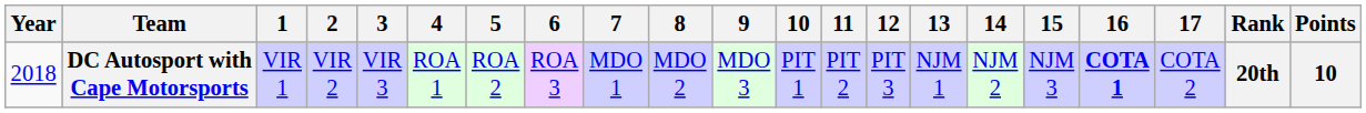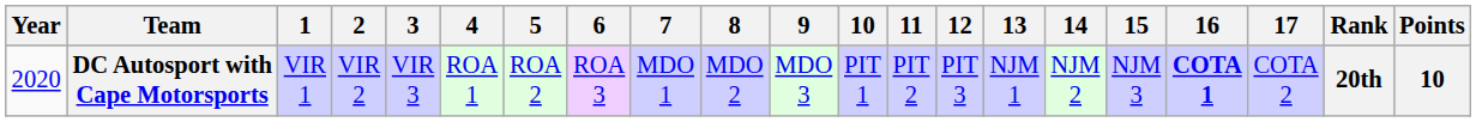 <table class="wikitable" style="font-size:85%; text-align:center">
 <tr style="background:#f9f9f9" valign="top">
 <th style="width:3em;">Year</th>
 <th>Team</th>
 <th style="width:2em;">1</th>
 <th style="width:2em;">2</th>
 <th style="width:2em;">3</th>
 <th style="width:2em;">4</th>
 <th style="width:2em;">5</th>
 <th style="width:2em;">6</th>
 <th style="width:2em;">7</th>
 <th style="width:2em;">8</th>
 <th style="width:2em;">9</th>
 <th style="width:2em;">10</th>
 <th style="width:2em;">11</th>
 <th style="width:2em;">12</th>
 <th style="width:2em;">13</th>
 <th style="width:2em;">14</th>
 <th style="width:2em;">15</th>
 <th style="width:2em;">16</th>
 <th style="width:2em;">17</th>
 <th style="width:2em;">Rank</th>
 <th style="width:2em;">Points</th>
 </tr>
 <tr>
-<td><a href='#'>2018</a></td>
+<td><a href='#'>2020</a></td>
 <th nowrap>DC Autosport with<br><a href='#'>Cape Motorsports</a></th>
 <td style="background:#cfcfff;"><a href='#'>VIR<br>1</a><br></td>
 <td style="background:#cfcfff;"><a href='#'>VIR<br>2</a><br></td>
 <td style="background:#cfcfff;"><a href='#'>VIR<br>3</a><br></td>
 <td style="background:#dfffdf;"><a href='#'>ROA<br>1</a><br></td>
 <td style="background:#dfffdf;"><a href='#'>ROA<br>2</a><br></td>
 <td style="background:#efcfff;"><a href='#'>ROA<br>3</a><br></td>
 <td style="background:#cfcfff;"><a href='#'>MDO<br>1</a><br></td>
 <td style="background:#cfcfff;"><a href='#'>MDO<br>2</a><br></td>
 <td style="background:#dfffdf;"><a href='#'>MDO<br>3</a><br></td>
 <td style="background:#cfcfff;"><a href='#'>PIT<br>1</a><br></td>
 <td style="background:#cfcfff;"><a href='#'>PIT<br>2</a><br></td>
 <td style="background:#cfcfff;"><a href='#'>PIT<br>3</a><br></td>
 <td style="background:#cfcfff;"><a href='#'>NJM<br>1</a><br></td>
 <td style="background:#dfffdf;"><a href='#'>NJM<br>2</a><br></td>
 <td style="background:#cfcfff;"><a href='#'>NJM<br>3</a><br></td>
 <td style="background:#cfcfff;"><strong><a href='#'>COTA<br>1</a><br></strong></td>
 <td style="background:#cfcfff;"><a href='#'>COTA<br>2</a><br></td>
 <th>20th</th>
 <th>10</th>
 </tr>
 </table>
